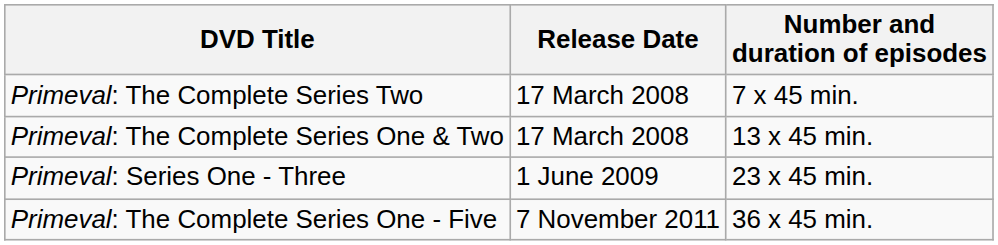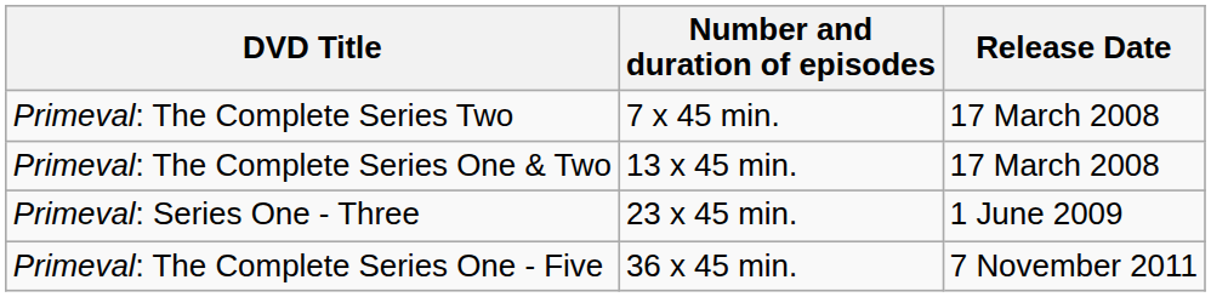 <table class="wikitable">
 <tr>
 <th>DVD Title</th>
+<th>Number and<br>duration of episodes</th>
 <th>Release Date</th>
-<th>Number and<br>duration of episodes</th>
 </tr>
 <tr>
 <td><em>Primeval</em>: The Complete Series Two</td>
+<td>7 x 45 min.</td>
 <td>17 March 2008</td>
-<td>7 x 45 min.</td>
 </tr>
 <tr>
 <td><em>Primeval</em>: The Complete Series One & Two</td>
+<td>13 x 45 min.</td>
 <td>17 March 2008</td>
-<td>13 x 45 min.</td>
 </tr>
 <tr>
 <td><em>Primeval</em>: Series One - Three</td>
+<td>23 x 45 min.</td>
 <td>1 June 2009</td>
-<td>23 x 45 min.</td>
 </tr>
 <tr>
 <td><em>Primeval</em>: The Complete Series One - Five</td>
+<td>36 x 45 min.</td>
 <td>7 November 2011</td>
-<td>36 x 45 min.</td>
 </tr>
 </table>
